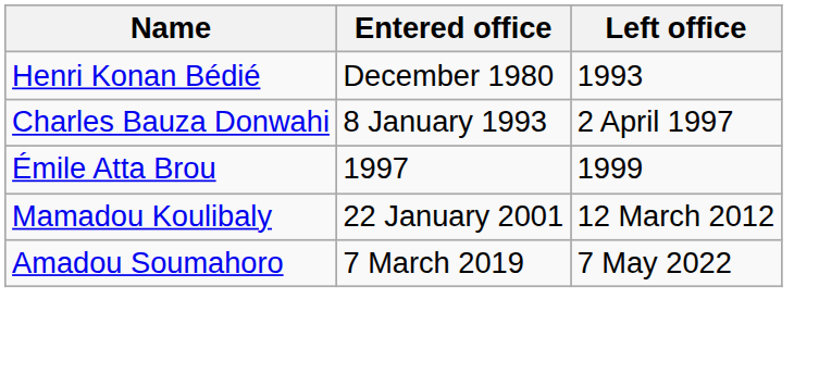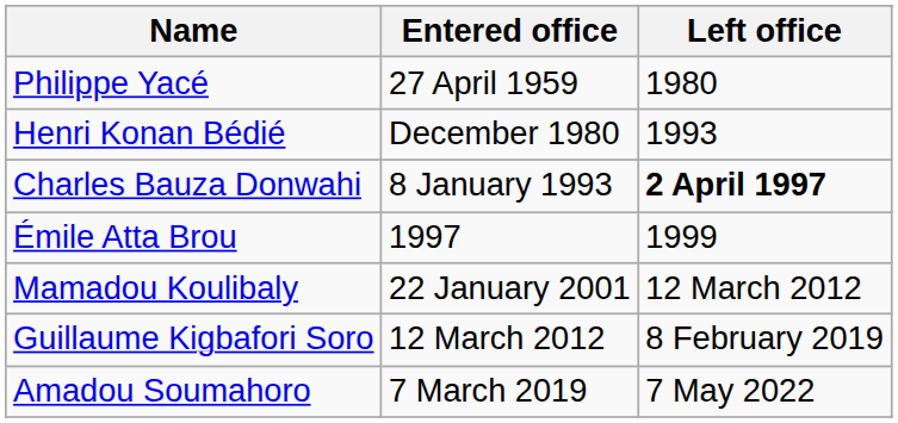 <table class="wikitable">
 <tr>
 <th>Name</th>
 <th>Entered office</th>
 <th>Left office</th>
+</tr>
+<tr>
+<td><a href='#'>Philippe Yacé</a></td>
+<td>27 April 1959</td>
+<td>1980</td>
 </tr>
 <tr>
 <td><a href='#'>Henri Konan Bédié</a></td>
 <td>December 1980</td>
 <td>1993</td>
 </tr>
 <tr>
 <td><a href='#'>Charles Bauza Donwahi</a></td>
 <td>8 January 1993</td>
-<td>2 April 1997</td>
+<td><strong>2 April 1997</strong></td>
 </tr>
 <tr>
 <td><a href='#'>Émile Atta Brou</a></td>
 <td>1997</td>
 <td>1999</td>
 </tr>
 <tr>
 <td><a href='#'>Mamadou Koulibaly</a></td>
 <td>22 January 2001</td>
 <td>12 March 2012</td>
 </tr>
 <tr>
+<td><a href='#'>Guillaume Kigbafori Soro</a></td>
+<td>12 March 2012</td>
+<td>8 February 2019</td>
+</tr>
+<tr>
 <td><a href='#'>Amadou Soumahoro</a></td>
 <td>7 March 2019</td>
 <td>7 May 2022</td>
 </tr>
 </table>
